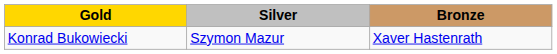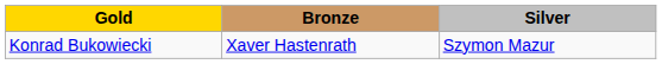 <table class="wikitable" style="text-align:left">
 <tr align="center">
 <td width=200 bgcolor=gold><strong>Gold</strong></td>
+<td width=200 bgcolor=CC9966><strong>Bronze</strong></td>
 <td width=200 bgcolor=silver><strong>Silver</strong></td>
-<td width=200 bgcolor=CC9966><strong>Bronze</strong></td>
 </tr>
 <tr>
 <td><a href='#'>Konrad Bukowiecki</a><br></td>
+<td><a href='#'>Xaver Hastenrath</a><br></td>
 <td><a href='#'>Szymon Mazur</a><br></td>
-<td><a href='#'>Xaver Hastenrath</a><br></td>
 </tr>
 </table>
